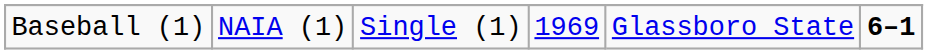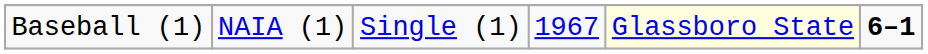 <table class="wikitable" style="text-align:center">
 <tr>
 </tr>
 <tr align="center">
 <td rowspan="1">Baseball (1)</td>
 <td rowspan="1"><a href='#'>NAIA</a> (1)</td>
 <td rowspan="1"><a href='#'>Single</a> (1)</td>
-<td><a href='#'>1969</a></td>
-<td><a href='#'>Glassboro State</a></td>
+<td><a href='#'>1967</a></td>
+<td style="background: lightyellow;"><a href='#'>Glassboro State</a></td>
 <td><strong>6–1</strong></td>
 </tr>
 </table>
